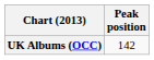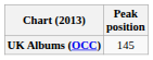 <table class="wikitable sortable plainrowheaders" style="text-align:center">
 <tr>
 <th scope="col">Chart (2013)</th>
 <th scope="col">Peak<br>position</th>
 </tr>
 <tr>
 <th scope="row">UK Albums (<a href='#'>OCC</a>)</th>
-<td style="text-align:center;">142</td>
+<td style="text-align:center;">145</td>
 </tr>
 </table>
